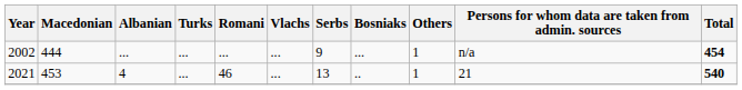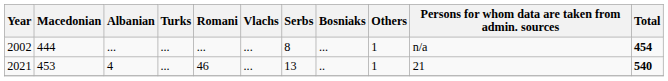 <table class="wikitable">
 <tr>
 <th>Year</th>
 <th>Macedonian</th>
 <th>Albanian</th>
 <th>Turks</th>
 <th>Romani</th>
 <th>Vlachs</th>
 <th>Serbs</th>
 <th>Bosniaks</th>
 <th><abbr>Others</abbr></th>
 <th>Persons for whom data are taken from admin. sources</th>
 <th>Total</th>
 </tr>
 <tr>
 <td>2002</td>
 <td>444</td>
 <td>...</td>
 <td>...</td>
 <td>...</td>
 <td>...</td>
-<td>9</td>
+<td>8</td>
 <td>...</td>
 <td>1</td>
 <td>n/a</td>
 <td><strong>454</strong></td>
 </tr>
 <tr>
 <td>2021</td>
 <td>453</td>
 <td>4</td>
 <td>...</td>
 <td>46</td>
 <td>...</td>
 <td>13</td>
 <td>..</td>
 <td>1</td>
 <td>21</td>
 <td><strong>540</strong></td>
 </tr>
 <tr>
 </tr>
 </table>
